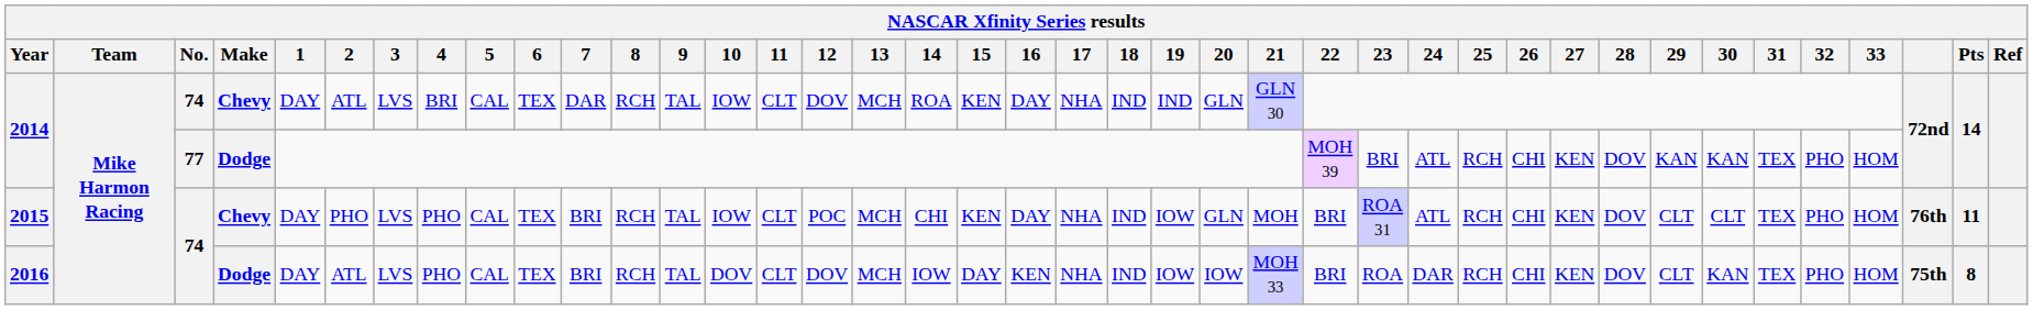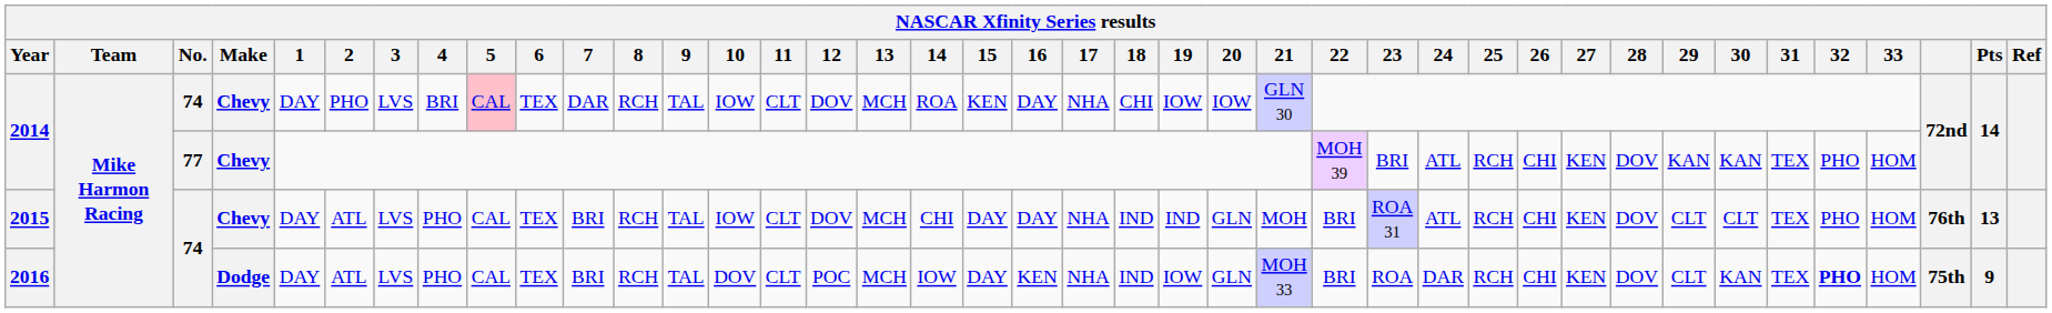 <table class="wikitable" style="text-align:center; font-size:75%">
 <tr>
 <th colspan=42><a href='#'>NASCAR Xfinity Series</a> results</th>
 </tr>
 <tr>
 <th>Year</th>
 <th>Team</th>
 <th>No.</th>
 <th>Make</th>
 <th>1</th>
 <th>2</th>
 <th>3</th>
 <th>4</th>
 <th>5</th>
 <th>6</th>
 <th>7</th>
 <th>8</th>
 <th>9</th>
 <th>10</th>
 <th>11</th>
 <th>12</th>
 <th>13</th>
 <th>14</th>
 <th>15</th>
 <th>16</th>
 <th>17</th>
 <th>18</th>
 <th>19</th>
 <th>20</th>
 <th>21</th>
 <th>22</th>
 <th>23</th>
 <th>24</th>
 <th>25</th>
 <th>26</th>
 <th>27</th>
 <th>28</th>
 <th>29</th>
 <th>30</th>
 <th>31</th>
 <th>32</th>
 <th>33</th>
 <th></th>
 <th>Pts</th>
 <th>Ref</th>
 </tr>
 <tr>
 <th rowspan=2><a href='#'>2014</a></th>
 <th rowspan=4><a href='#'>Mike Harmon Racing</a></th>
 <th>74</th>
 <th><a href='#'>Chevy</a></th>
 <td><a href='#'>DAY</a></td>
-<td><a href='#'>ATL</a></td>
+<td><a href='#'>PHO</a></td>
 <td><a href='#'>LVS</a></td>
 <td><a href='#'>BRI</a></td>
-<td><a href='#'>CAL</a></td>
+<td style="background: pink;"><a href='#'>CAL</a></td>
 <td><a href='#'>TEX</a></td>
 <td><a href='#'>DAR</a></td>
 <td><a href='#'>RCH</a></td>
 <td><a href='#'>TAL</a></td>
 <td><a href='#'>IOW</a></td>
 <td><a href='#'>CLT</a></td>
 <td><a href='#'>DOV</a></td>
 <td><a href='#'>MCH</a></td>
 <td><a href='#'>ROA</a></td>
 <td><a href='#'>KEN</a></td>
 <td><a href='#'>DAY</a></td>
 <td><a href='#'>NHA</a></td>
-<td><a href='#'>IND</a></td>
-<td><a href='#'>IND</a></td>
-<td><a href='#'>GLN</a></td>
+<td><a href='#'>CHI</a></td>
+<td><a href='#'>IOW</a></td>
+<td><a href='#'>IOW</a></td>
 <td style="background:#CFCFFF;"><a href='#'>GLN</a><br><small>30</small></td>
 <td colspan=12></td>
 <th rowspan=2>72nd</th>
 <th rowspan=2>14</th>
 <th rowspan=2></th>
 </tr>
 <tr>
 <th>77</th>
-<th><a href='#'>Dodge</a></th>
+<th><a href='#'>Chevy</a></th>
 <td colspan=21></td>
 <td style="background:#EFCFFF;"><a href='#'>MOH</a><br><small>39</small></td>
 <td><a href='#'>BRI</a></td>
 <td><a href='#'>ATL</a></td>
 <td><a href='#'>RCH</a></td>
 <td><a href='#'>CHI</a></td>
 <td><a href='#'>KEN</a></td>
 <td><a href='#'>DOV</a></td>
 <td><a href='#'>KAN</a></td>
 <td><a href='#'>KAN</a></td>
 <td><a href='#'>TEX</a></td>
 <td><a href='#'>PHO</a></td>
 <td><a href='#'>HOM</a></td>
 </tr>
 <tr>
 <th><a href='#'>2015</a></th>
 <th rowspan=2>74</th>
 <th><a href='#'>Chevy</a></th>
 <td><a href='#'>DAY</a></td>
-<td><a href='#'>PHO</a></td>
+<td><a href='#'>ATL</a></td>
 <td><a href='#'>LVS</a></td>
 <td><a href='#'>PHO</a></td>
 <td><a href='#'>CAL</a></td>
 <td><a href='#'>TEX</a></td>
 <td><a href='#'>BRI</a></td>
 <td><a href='#'>RCH</a></td>
 <td><a href='#'>TAL</a></td>
 <td><a href='#'>IOW</a></td>
 <td><a href='#'>CLT</a></td>
-<td><a href='#'>POC</a></td>
+<td><a href='#'>DOV</a></td>
 <td><a href='#'>MCH</a></td>
 <td><a href='#'>CHI</a></td>
-<td><a href='#'>KEN</a></td>
+<td><a href='#'>DAY</a></td>
 <td><a href='#'>DAY</a></td>
 <td><a href='#'>NHA</a></td>
 <td><a href='#'>IND</a></td>
-<td><a href='#'>IOW</a></td>
+<td><a href='#'>IND</a></td>
 <td><a href='#'>GLN</a></td>
 <td><a href='#'>MOH</a></td>
 <td><a href='#'>BRI</a></td>
 <td style="background:#CFCFFF;"><a href='#'>ROA</a><br><small>31</small></td>
 <td><a href='#'>ATL</a></td>
 <td><a href='#'>RCH</a></td>
 <td><a href='#'>CHI</a></td>
 <td><a href='#'>KEN</a></td>
 <td><a href='#'>DOV</a></td>
 <td><a href='#'>CLT</a></td>
 <td><a href='#'>CLT</a></td>
 <td><a href='#'>TEX</a></td>
 <td><a href='#'>PHO</a></td>
 <td><a href='#'>HOM</a></td>
 <th>76th</th>
-<th>11</th>
+<th>13</th>
 <th></th>
 </tr>
 <tr>
 <th><a href='#'>2016</a></th>
 <th><a href='#'>Dodge</a></th>
 <td><a href='#'>DAY</a></td>
 <td><a href='#'>ATL</a></td>
 <td><a href='#'>LVS</a></td>
 <td><a href='#'>PHO</a></td>
 <td><a href='#'>CAL</a></td>
 <td><a href='#'>TEX</a></td>
 <td><a href='#'>BRI</a></td>
 <td><a href='#'>RCH</a></td>
 <td><a href='#'>TAL</a></td>
 <td><a href='#'>DOV</a></td>
 <td><a href='#'>CLT</a></td>
-<td><a href='#'>DOV</a></td>
+<td><a href='#'>POC</a></td>
 <td><a href='#'>MCH</a></td>
 <td><a href='#'>IOW</a></td>
 <td><a href='#'>DAY</a></td>
 <td><a href='#'>KEN</a></td>
 <td><a href='#'>NHA</a></td>
 <td><a href='#'>IND</a></td>
 <td><a href='#'>IOW</a></td>
-<td><a href='#'>IOW</a></td>
+<td><a href='#'>GLN</a></td>
 <td style="background:#CFCFFF;"><a href='#'>MOH</a><br><small>33</small></td>
 <td><a href='#'>BRI</a></td>
 <td><a href='#'>ROA</a></td>
 <td><a href='#'>DAR</a></td>
 <td><a href='#'>RCH</a></td>
 <td><a href='#'>CHI</a></td>
 <td><a href='#'>KEN</a></td>
 <td><a href='#'>DOV</a></td>
 <td><a href='#'>CLT</a></td>
 <td><a href='#'>KAN</a></td>
 <td><a href='#'>TEX</a></td>
-<td><a href='#'>PHO</a></td>
+<td><strong><a href='#'>PHO</a></strong></td>
 <td><a href='#'>HOM</a></td>
 <th>75th</th>
-<th>8</th>
+<th>9</th>
 <th></th>
 </tr>
 </table>
